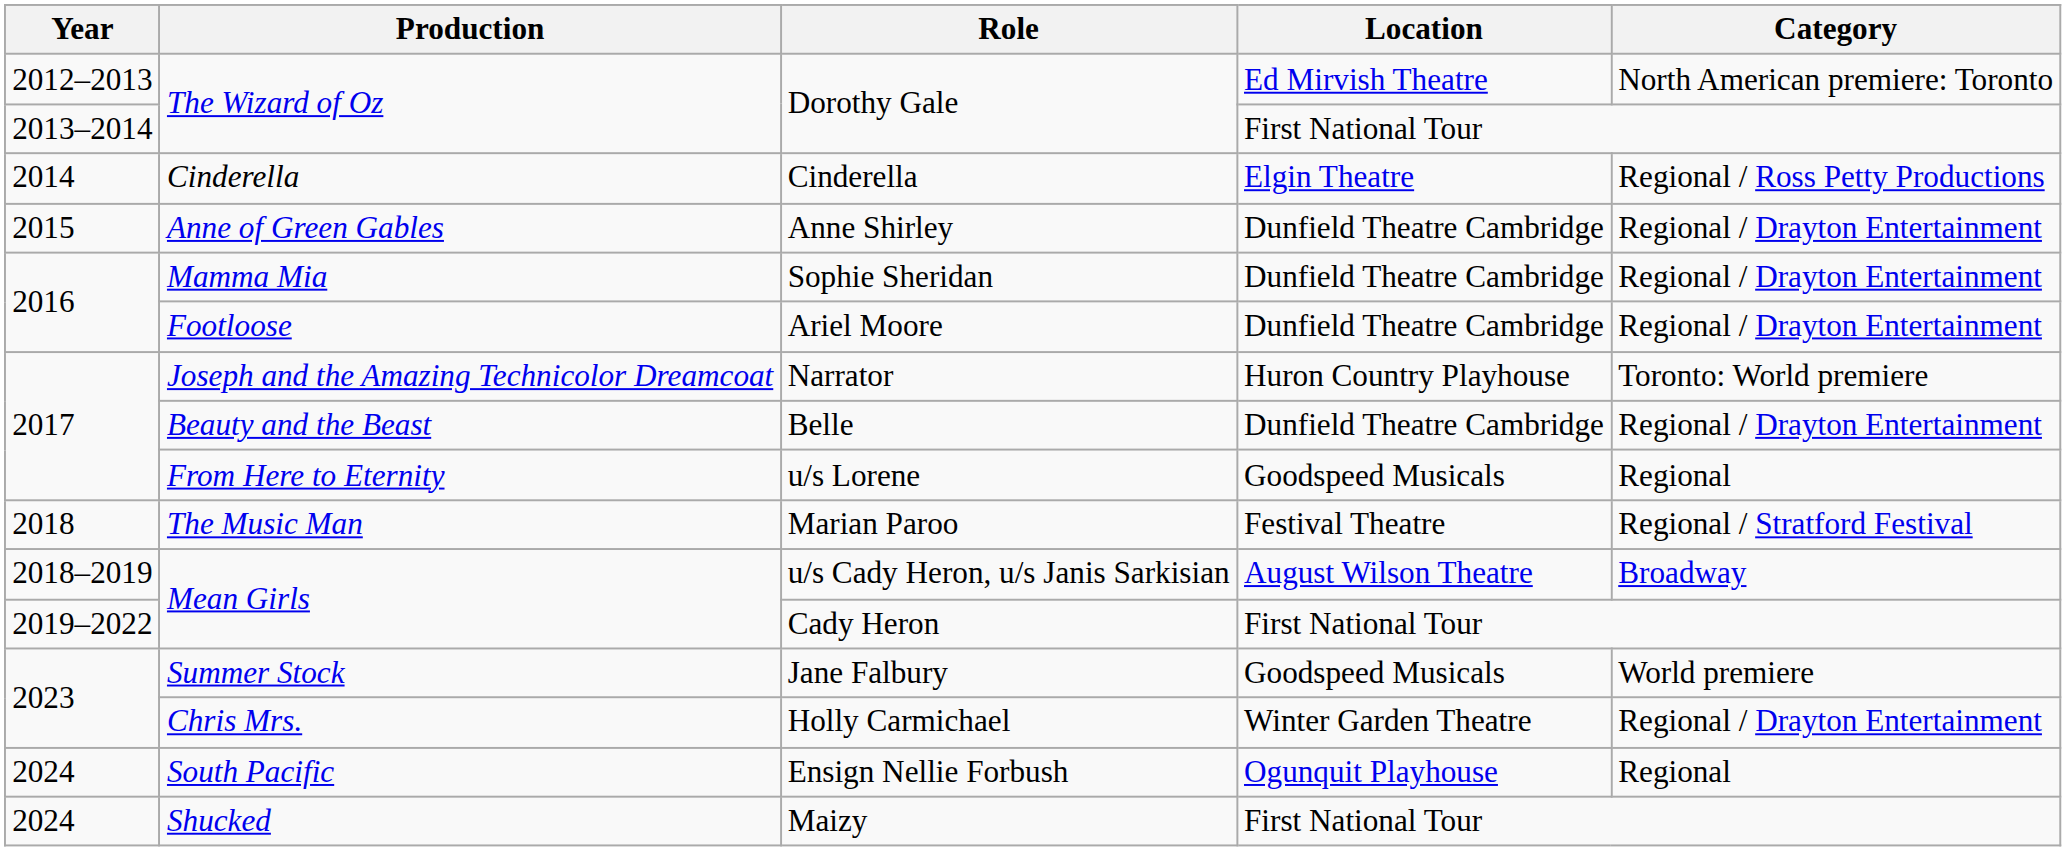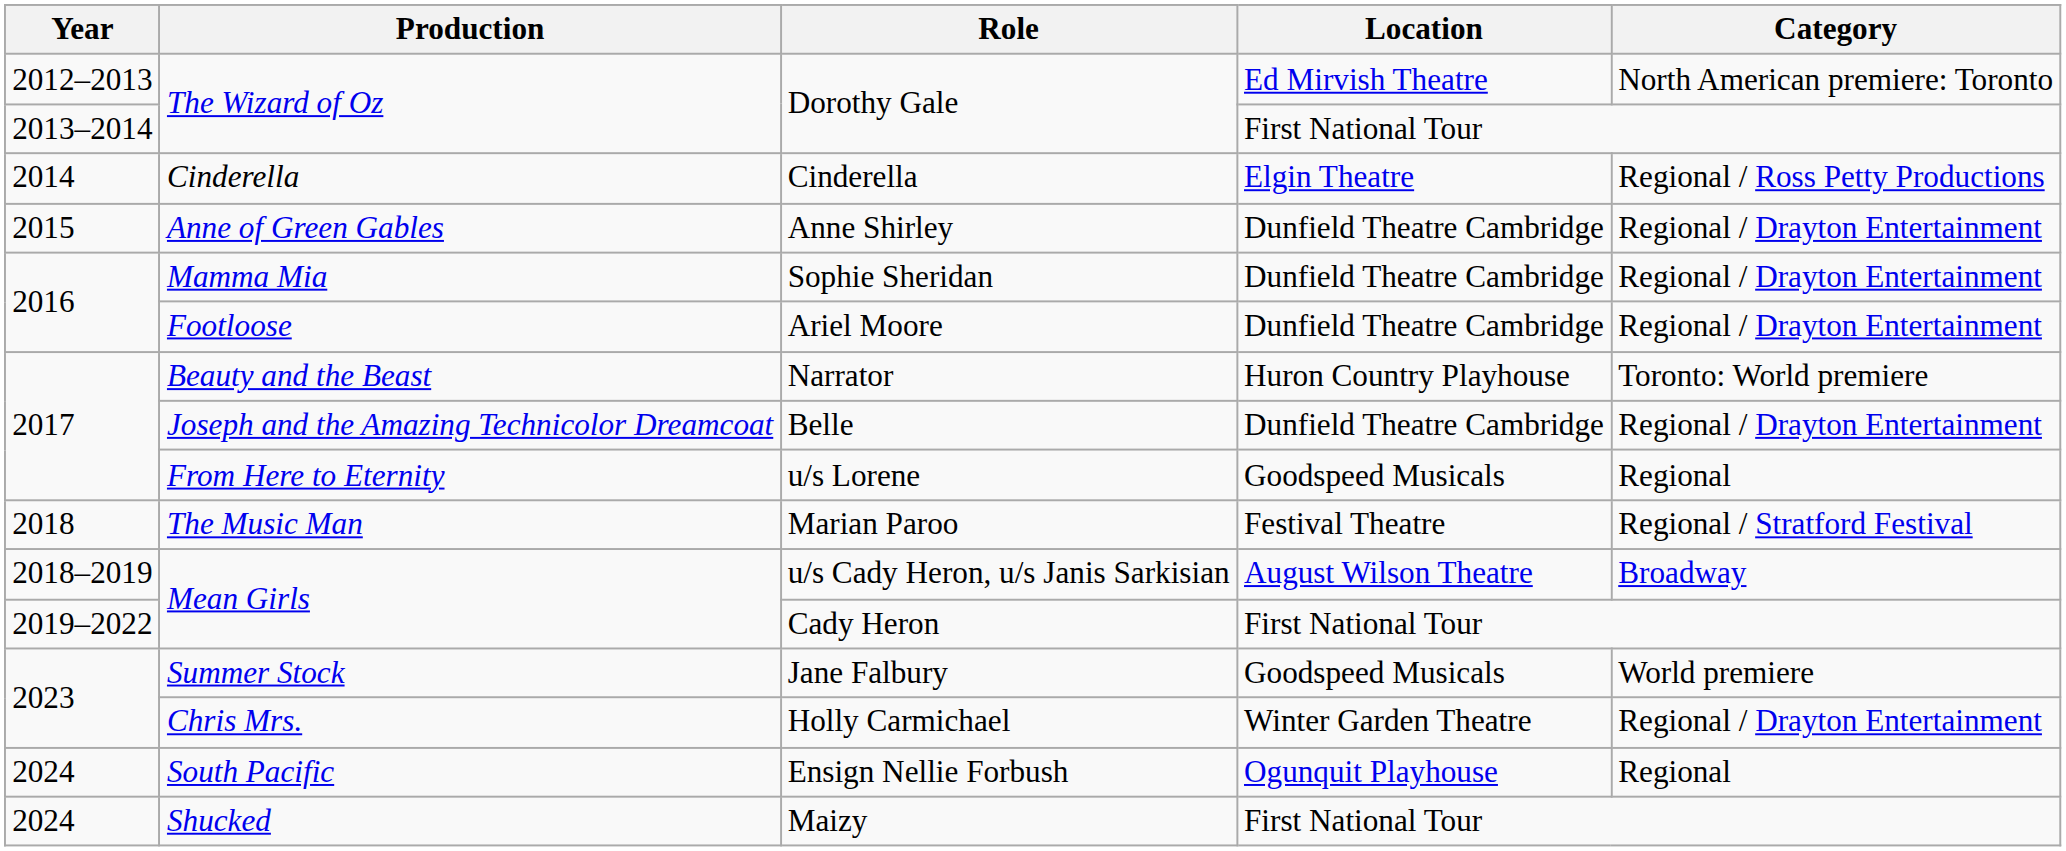 <table class="wikitable sortable">
 <tr>
 <th>Year</th>
 <th>Production</th>
 <th>Role</th>
 <th>Location</th>
 <th>Category</th>
 </tr>
 <tr>
 <td>2012–2013</td>
 <td rowspan="2"><em><a href='#'>The Wizard of Oz</a></em></td>
 <td rowspan="2">Dorothy Gale</td>
 <td><a href='#'>Ed Mirvish Theatre</a></td>
 <td>North American premiere: Toronto</td>
 </tr>
 <tr>
 <td>2013–2014</td>
 <td colspan="2">First National Tour</td>
 </tr>
 <tr>
 <td>2014</td>
 <td><em>Cinderella</em></td>
 <td>Cinderella</td>
 <td><a href='#'>Elgin Theatre</a></td>
 <td>Regional / <a href='#'>Ross Petty Productions</a></td>
 </tr>
 <tr>
 <td>2015</td>
 <td><em><a href='#'>Anne of Green Gables</a></em></td>
 <td>Anne Shirley</td>
 <td>Dunfield Theatre Cambridge</td>
 <td>Regional / <a href='#'>Drayton Entertainment</a></td>
 </tr>
 <tr>
 <td rowspan="2">2016</td>
 <td><em><a href='#'>Mamma Mia</a></em></td>
 <td>Sophie Sheridan</td>
 <td>Dunfield Theatre Cambridge</td>
 <td>Regional / <a href='#'>Drayton Entertainment</a></td>
 </tr>
 <tr>
 <td><em><a href='#'>Footloose</a></em></td>
 <td>Ariel Moore</td>
 <td>Dunfield Theatre Cambridge</td>
 <td>Regional / <a href='#'>Drayton Entertainment</a></td>
 </tr>
 <tr>
 <td rowspan="3">2017</td>
-<td><em><a href='#'>Joseph and the Amazing Technicolor Dreamcoat</a></em></td>
+<td><em><a href='#'>Beauty and the Beast</a></em></td>
 <td>Narrator</td>
 <td>Huron Country Playhouse</td>
 <td>Toronto: World premiere</td>
 </tr>
 <tr>
-<td><em><a href='#'>Beauty and the Beast</a></em></td>
+<td><em><a href='#'>Joseph and the Amazing Technicolor Dreamcoat</a></em></td>
 <td>Belle</td>
 <td>Dunfield Theatre Cambridge</td>
 <td>Regional / <a href='#'>Drayton Entertainment</a></td>
 </tr>
 <tr>
 <td><em><a href='#'>From Here to Eternity</a></em></td>
 <td>u/s Lorene</td>
 <td>Goodspeed Musicals</td>
 <td>Regional</td>
 </tr>
 <tr>
 <td>2018</td>
 <td><em><a href='#'>The Music Man</a></em></td>
 <td>Marian Paroo</td>
 <td>Festival Theatre</td>
 <td>Regional / <a href='#'>Stratford Festival</a></td>
 </tr>
 <tr>
 <td>2018–2019</td>
 <td rowspan="2"><em><a href='#'>Mean Girls</a></em></td>
 <td>u/s Cady Heron, u/s Janis Sarkisian</td>
 <td><a href='#'>August Wilson Theatre</a></td>
 <td><a href='#'>Broadway</a></td>
 </tr>
 <tr>
 <td>2019–2022</td>
 <td>Cady Heron</td>
 <td colspan="2">First National Tour</td>
 </tr>
 <tr>
 <td rowspan="2">2023</td>
 <td><em><a href='#'>Summer Stock</a></em></td>
 <td>Jane Falbury</td>
 <td>Goodspeed Musicals</td>
 <td>World premiere</td>
 </tr>
 <tr>
 <td><em><a href='#'>Chris Mrs.</a></em></td>
 <td>Holly Carmichael</td>
 <td>Winter Garden Theatre</td>
 <td>Regional / <a href='#'>Drayton Entertainment</a></td>
 </tr>
 <tr>
 <td>2024</td>
 <td><em><a href='#'>South Pacific</a></em></td>
 <td>Ensign Nellie Forbush</td>
 <td><a href='#'>Ogunquit Playhouse</a></td>
 <td>Regional</td>
 </tr>
 <tr>
 <td>2024</td>
 <td><em><a href='#'>Shucked</a></em></td>
 <td>Maizy</td>
 <td colspan="2">First National Tour</td>
 </tr>
 </table>
